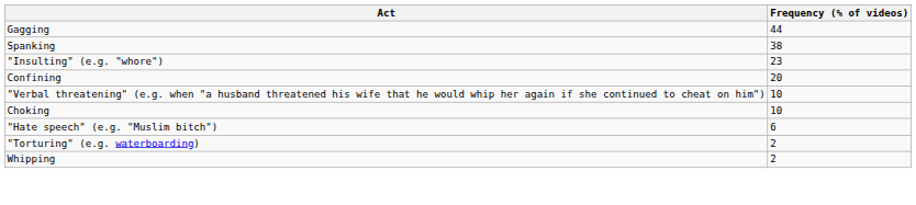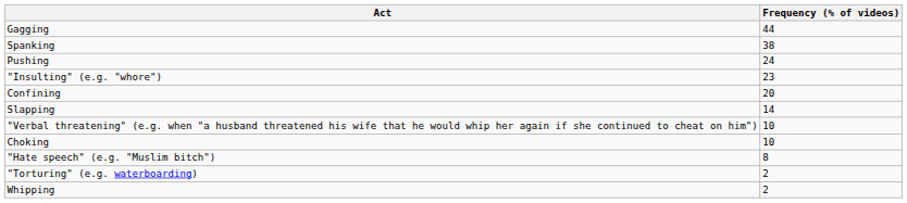 <table class="wikitable mw-collapsible mw-collapsed">
 <tr>
 <th>Act</th>
 <th>Frequency (% of videos)</th>
 </tr>
 <tr>
 <td>Gagging</td>
 <td>44</td>
 </tr>
 <tr>
 <td>Spanking</td>
 <td>38</td>
 </tr>
 <tr>
+<td>Pushing</td>
+<td>24</td>
+</tr>
+<tr>
 <td>"Insulting" (e.g. "whore")</td>
 <td>23</td>
 </tr>
 <tr>
 <td>Confining</td>
 <td>20</td>
+</tr>
+<tr>
+<td>Slapping</td>
+<td>14</td>
 </tr>
 <tr>
 <td>"Verbal threatening" (e.g. when "a husband threatened his wife that he would whip her again if she continued to cheat on him")</td>
 <td>10</td>
 </tr>
 <tr>
 <td>Choking</td>
 <td>10</td>
 </tr>
 <tr>
 <td>"Hate speech" (e.g. "Muslim bitch")</td>
-<td>6</td>
+<td>8</td>
 </tr>
 <tr>
 <td>"Torturing" (e.g. <a href='#'>waterboarding</a>)</td>
 <td>2</td>
 </tr>
 <tr>
 <td>Whipping</td>
 <td>2</td>
 </tr>
 </table>
